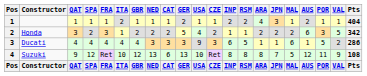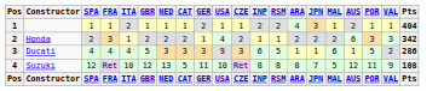 <table class="wikitable" style="font-size:85%; text-align:center">
 <tr valign="top">
 <th valign="middle" scope-"col">Pos</th>
 <th valign="middle" scope="col">Constructor</th>
-<th><a href='#'>QAT</a><br></th>
 <th><a href='#'>SPA</a><br></th>
 <th><a href='#'>FRA</a><br></th>
 <th><a href='#'>ITA</a><br></th>
 <th><a href='#'>GBR</a><br></th>
 <th><a href='#'>NED</a><br></th>
 <th><a href='#'>CAT</a><br></th>
 <th><a href='#'>GER</a><br></th>
 <th><a href='#'>USA</a><br></th>
 <th><a href='#'>CZE</a><br></th>
 <th><a href='#'>INP</a><br></th>
 <th><a href='#'>RSM</a><br></th>
 <th><a href='#'>ARA</a><br></th>
 <th><a href='#'>JPN</a><br></th>
 <th><a href='#'>MAL</a><br></th>
 <th><a href='#'>AUS</a><br></th>
 <th><a href='#'>POR</a><br></th>
 <th><a href='#'>VAL</a><br></th>
 <th valign="middle">Pts</th>
 </tr>
 <tr>
 <th>1</th>
 <td align="left"></td>
 <td style="background:#ffffbf;">1</td>
 <td style="background:#ffffbf;">1</td>
-<td style="background:#ffffbf;">1</td>
 <td style="background:#dfdfdf;">2</td>
 <td style="background:#ffffbf;">1</td>
 <td style="background:#ffffbf;">1</td>
 <td style="background:#ffffbf;">1</td>
 <td style="background:#dfdfdf;">2</td>
 <td style="background:#ffffbf;">1</td>
 <td style="background:#ffffbf;">1</td>
 <td style="background:#dfdfdf;">2</td>
 <td style="background:#dfdfdf;">2</td>
 <td style="background:#dfffdf;">4</td>
 <td style="background:#ffdf9f;">3</td>
 <td style="background:#ffffbf;">1</td>
 <td style="background:#dfdfdf;">2</td>
 <td style="background:#ffffbf;">1</td>
 <td style="background:#ffffbf;">1</td>
 <th>404</th>
 </tr>
 <tr>
 <th>2</th>
 <td align="left"> <a href='#'>Honda</a></td>
-<td style="background:#ffdf9f;">3</td>
 <td style="background:#dfdfdf;">2</td>
 <td style="background:#ffdf9f;">3</td>
 <td style="background:#ffffbf;">1</td>
 <td style="background:#dfdfdf;">2</td>
 <td style="background:#dfdfdf;">2</td>
 <td style="background:#dfdfdf;">2</td>
-<td style="background:#ffffbf;">5</td>
+<td style="background:#ffffbf;">1</td>
 <td style="background:#dfffdf;">4</td>
 <td style="background:#dfdfdf;">2</td>
 <td style="background:#ffffbf;">1</td>
 <td style="background:#ffffbf;">1</td>
 <td style="background:#dfdfdf;">2</td>
 <td style="background:#dfdfdf;">2</td>
 <td style="background:#dfdfdf;">2</td>
 <td style="background:#dfffdf;">6</td>
 <td style="background:#ffdf9f;">3</td>
-<td style="background:#dfffdf;">5</td>
+<td style="background:#dfffdf;">3</td>
 <th>342</th>
 </tr>
 <tr>
 <th>3</th>
 <td align="left"> <a href='#'>Ducati</a></td>
 <td style="background:#dfffdf;">4</td>
 <td style="background:#dfffdf;">4</td>
 <td style="background:#dfffdf;">4</td>
-<td style="background:#dfffdf;">4</td>
-<td style="background:#dfffdf;">4</td>
+<td style="background:#dfffdf;">5</td>
 <td style="background:#ffdf9f;">3</td>
 <td style="background:#ffdf9f;">3</td>
 <td style="background:#ffdf9f;">3</td>
 <td style="background:#dfdfdf;">9</td>
 <td style="background:#ffdf9f;">3</td>
 <td style="background:#dfffdf;">6</td>
 <td style="background:#dfffdf;">5</td>
 <td style="background:#ffffbf;">1</td>
 <td style="background:#ffffbf;">1</td>
 <td style="background:#dfffdf;">6</td>
 <td style="background:#ffffbf;">1</td>
 <td style="background:#dfffdf;">5</td>
 <td style="background:#dfdfdf;">2</td>
 <th>286</th>
 </tr>
 <tr>
 <th>4</th>
 <td align="left"> <a href='#'>Suzuki</a></td>
-<td style="background:#dfffdf;">9</td>
 <td style="background:#dfffdf;">12</td>
 <td style="background:#EFCFFF;">Ret</td>
 <td style="background:#dfffdf;">10</td>
 <td style="background:#dfffdf;">12</td>
 <td style="background:#dfffdf;">13</td>
-<td style="background:#dfffdf;">6</td>
-<td style="background:#dfffdf;">13</td>
+<td style="background:#dfffdf;">5</td>
+<td style="background:#dfffdf;">11</td>
 <td style="background:#dfffdf;">10</td>
 <td style="background:#EFCFFF;">Ret</td>
 <td style="background:#dfffdf;">8</td>
 <td style="background:#dfffdf;">8</td>
 <td style="background:#dfffdf;">8</td>
 <td style="background:#dfffdf;">7</td>
 <td style="background:#dfffdf;">5</td>
 <td style="background:#dfffdf;">12</td>
 <td style="background:#dfffdf;">11</td>
 <td style="background:#dfffdf;">9</td>
 <th>108</th>
 </tr>
 <tr valign="top">
 <th valign="middle">Pos</th>
 <th valign="middle">Constructor</th>
-<th><a href='#'>QAT</a><br></th>
 <th><a href='#'>SPA</a><br></th>
 <th><a href='#'>FRA</a><br></th>
 <th><a href='#'>ITA</a><br></th>
 <th><a href='#'>GBR</a><br></th>
 <th><a href='#'>NED</a><br></th>
 <th><a href='#'>CAT</a><br></th>
 <th><a href='#'>GER</a><br></th>
 <th><a href='#'>USA</a><br></th>
 <th><a href='#'>CZE</a><br></th>
 <th><a href='#'>INP</a><br></th>
 <th><a href='#'>RSM</a><br></th>
 <th><a href='#'>ARA</a><br></th>
 <th><a href='#'>JPN</a><br></th>
 <th><a href='#'>MAL</a><br></th>
 <th><a href='#'>AUS</a><br></th>
 <th><a href='#'>POR</a><br></th>
 <th><a href='#'>VAL</a><br></th>
 <th valign="middle">Pts</th>
 </tr>
 </table>
